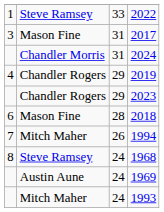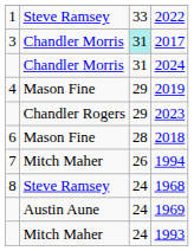 <table class="wikitable">
 <tr>
 </tr>
 <tr>
 <td>1</td>
 <td><a href='#'>Steve Ramsey</a></td>
 <td>33</td>
 <td><a href='#'>2022</a></td>
 </tr>
 <tr>
 <td>3</td>
-<td>Mason Fine</td>
-<td>31</td>
+<td><a href='#'>Chandler Morris</a></td>
+<td style="background: paleturquoise;">31</td>
 <td><a href='#'>2017</a></td>
 </tr>
 <tr>
 <td></td>
 <td><a href='#'>Chandler Morris</a></td>
 <td>31</td>
 <td><a href='#'>2024</a></td>
 </tr>
 <tr>
 <td>4</td>
-<td>Chandler Rogers</td>
+<td>Mason Fine</td>
 <td>29</td>
 <td><a href='#'>2019</a></td>
 </tr>
 <tr>
 <td></td>
 <td>Chandler Rogers</td>
 <td>29</td>
 <td><a href='#'>2023</a></td>
 </tr>
 <tr>
 <td>6</td>
 <td>Mason Fine</td>
 <td>28</td>
 <td><a href='#'>2018</a></td>
 </tr>
 <tr>
 <td>7</td>
 <td>Mitch Maher</td>
 <td>26</td>
 <td><a href='#'>1994</a></td>
 </tr>
 <tr>
 <td>8</td>
 <td><a href='#'>Steve Ramsey</a></td>
 <td>24</td>
 <td><a href='#'>1968</a></td>
 </tr>
 <tr>
 <td></td>
 <td>Austin Aune</td>
 <td>24</td>
 <td><a href='#'>1969</a></td>
 </tr>
 <tr>
 <td></td>
 <td>Mitch Maher</td>
 <td>24</td>
 <td><a href='#'>1993</a></td>
 </tr>
 </table>
